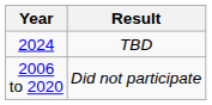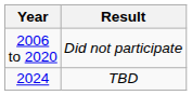 <table class="wikitable" style="text-align: center; font-size:90%">
 <tr>
 <th>Year</th>
 <th>Result</th>
 </tr>
 <tr>
+<td> <a href='#'>2006</a><br>to  <a href='#'>2020</a></td>
+<td><em>Did not participate</em></td>
+</tr>
+<tr>
 <td> <a href='#'>2024</a></td>
 <td><em>TBD</em></td>
 </tr>
-<tr>
-<td> <a href='#'>2006</a><br>to  <a href='#'>2020</a></td>
-<td><em>Did not participate</em></td>
-</tr>
 </table>
